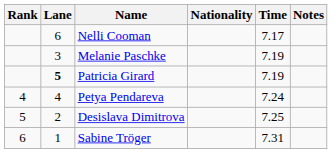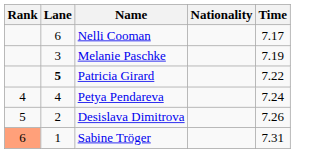 <table class="wikitable sortable" style="text-align:center">
 <tr>
 <th>Rank</th>
 <th>Lane</th>
 <th>Name</th>
 <th>Nationality</th>
 <th>Time</th>
-<th>Notes</th>
 </tr>
 <tr>
 <td></td>
 <td>6</td>
 <td align="left"><a href='#'>Nelli Cooman</a></td>
 <td align=left></td>
 <td>7.17</td>
-<td></td>
 </tr>
 <tr>
 <td></td>
 <td>3</td>
 <td align="left"><a href='#'>Melanie Paschke</a></td>
 <td align=left></td>
 <td>7.19</td>
-<td></td>
 </tr>
 <tr>
 <td></td>
 <td><strong>5</strong></td>
 <td align="left"><a href='#'>Patricia Girard</a></td>
 <td align=left></td>
-<td>7.19</td>
-<td></td>
+<td>7.22</td>
 </tr>
 <tr>
 <td>4</td>
 <td>4</td>
 <td align="left"><a href='#'>Petya Pendareva</a></td>
 <td align=left></td>
 <td>7.24</td>
-<td></td>
 </tr>
 <tr>
 <td>5</td>
 <td>2</td>
 <td align="left"><a href='#'>Desislava Dimitrova</a></td>
 <td align=left></td>
-<td>7.25</td>
-<td></td>
+<td>7.26</td>
 </tr>
 <tr>
-<td>6</td>
+<td style="background: lightsalmon;">6</td>
 <td>1</td>
 <td align="left"><a href='#'>Sabine Tröger</a></td>
 <td align=left></td>
 <td>7.31</td>
-<td></td>
 </tr>
 </table>
